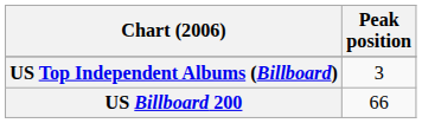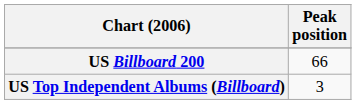 <table class="wikitable sortable plainrowheaders" style="text-align:center">
 <tr>
 <th scope="col">Chart (2006)</th>
 <th scope="col">Peak<br> position</th>
 </tr>
 <tr>
 </tr>
 <tr>
 </tr>
 <tr>
+<th scope="row">US <a href='#'><em>Billboard</em> 200</a></th>
+<td>66</td>
+</tr>
+<tr>
 <th scope="row">US <a href='#'>Top Independent Albums</a> (<em><a href='#'>Billboard</a></em>)</th>
 <td>3</td>
 </tr>
-<tr>
-<th scope="row">US <a href='#'><em>Billboard</em> 200</a></th>
-<td>66</td>
-</tr>
 </table>
